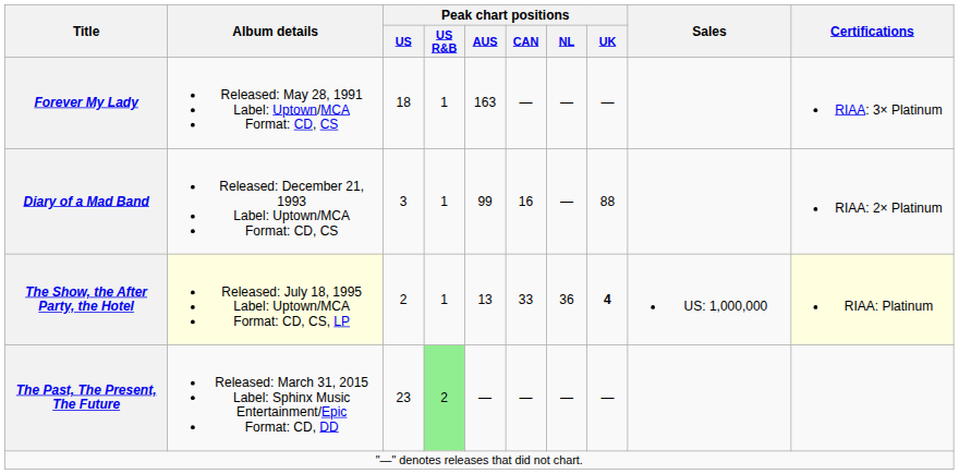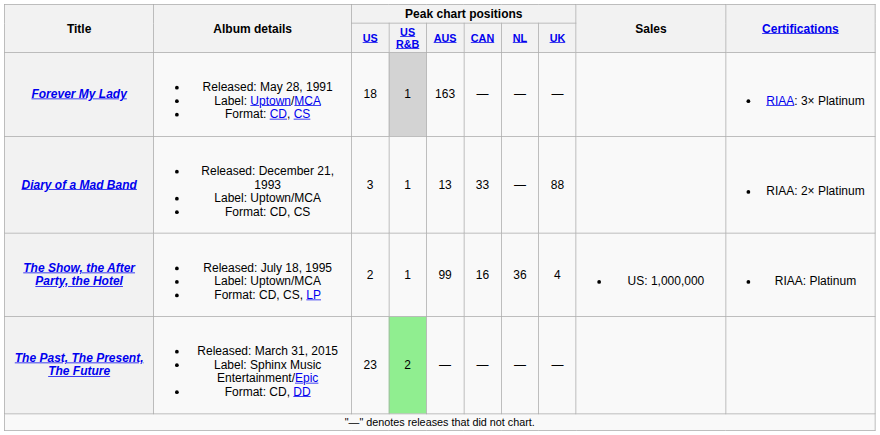 <table class="wikitable plainrowheaders" style="text-align:center;" border="1">
 <tr>
 <th scope="col" rowspan="2" style="width:12em;">Title</th>
 <th scope="col" rowspan="2" style="width:16em;">Album details</th>
 <th scope="col" colspan="6">Peak chart positions</th>
 <th scope="col" rowspan="2" style="width:12em;">Sales</th>
 <th scope="col" rowspan="2" style="width:12em;"><a href='#'>Certifications</a></th>
 </tr>
 <tr>
 <th scope="col" style="width:3.0em;font-size:90%;"><a href='#'>US</a><br></th>
 <th scope="col" style="width:3.0em;font-size:90%;"><a href='#'>US R&B</a><br></th>
 <th scope="col" style="width:3.0em;font-size:90%;"><a href='#'>AUS</a><br></th>
 <th scope="col" style="width:3.0em;font-size:90%;"><a href='#'>CAN</a><br></th>
 <th scope="col" style="width:3.0em;font-size:90%;"><a href='#'>NL</a><br></th>
 <th scope="col" style="width:3.0em;font-size:90%;"><a href='#'>UK</a><br></th>
 </tr>
 <tr>
 <th scope="row"><em><a href='#'>Forever My Lady</a></em></th>
 <td><br><ul><li>Released: May 28, 1991</li><li>Label: <a href='#'>Uptown</a>/<a href='#'>MCA</a></li><li>Format: <a href='#'>CD</a>, <a href='#'>CS</a></li></ul></td>
 <td>18</td>
-<td>1</td>
+<td style="background: lightgrey;">1</td>
 <td>163</td>
 <td>—</td>
 <td>—</td>
 <td>—</td>
 <td></td>
 <td><br><ul><li><a href='#'>RIAA</a>: 3× Platinum</li></ul></td>
 </tr>
 <tr>
 <th scope="row"><em><a href='#'>Diary of a Mad Band</a></em></th>
 <td><br><ul><li>Released: December 21, 1993</li><li>Label: Uptown/MCA</li><li>Format: CD, CS</li></ul></td>
 <td>3</td>
 <td>1</td>
-<td>99</td>
-<td>16</td>
+<td>13</td>
+<td>33</td>
 <td>—</td>
 <td>88</td>
 <td></td>
 <td><br><ul><li>RIAA: 2× Platinum</li></ul></td>
 </tr>
 <tr>
 <th scope="row"><em><a href='#'>The Show, the After Party, the Hotel</a></em></th>
-<td style="background: lightyellow;"><br><ul><li>Released: July 18, 1995</li><li>Label: Uptown/MCA</li><li>Format: CD, CS, <a href='#'>LP</a></li></ul></td>
+<td><br><ul><li>Released: July 18, 1995</li><li>Label: Uptown/MCA</li><li>Format: CD, CS, <a href='#'>LP</a></li></ul></td>
 <td>2</td>
 <td>1</td>
-<td>13</td>
-<td>33</td>
+<td>99</td>
+<td>16</td>
 <td>36</td>
-<td><strong>4</strong></td>
+<td>4</td>
 <td><br><ul><li>US: 1,000,000</li></ul></td>
-<td style="background: lightyellow;"><br><ul><li>RIAA: Platinum</li></ul></td>
+<td><br><ul><li>RIAA: Platinum</li></ul></td>
 </tr>
 <tr>
 <th scope="row"><em><a href='#'>The Past, The Present, The Future</a></em></th>
 <td><br><ul><li>Released: March 31, 2015</li><li>Label: Sphinx Music Entertainment/<a href='#'>Epic</a></li><li>Format: CD, <a href='#'>DD</a></li></ul></td>
 <td>23</td>
 <td style="background: lightgreen;">2</td>
 <td>—</td>
 <td>—</td>
 <td>—</td>
 <td>—</td>
 <td></td>
 <td></td>
 </tr>
 <tr>
 <td colspan="14" style="font-size:90%">"—" denotes releases that did not chart.</td>
 </tr>
 </table>
